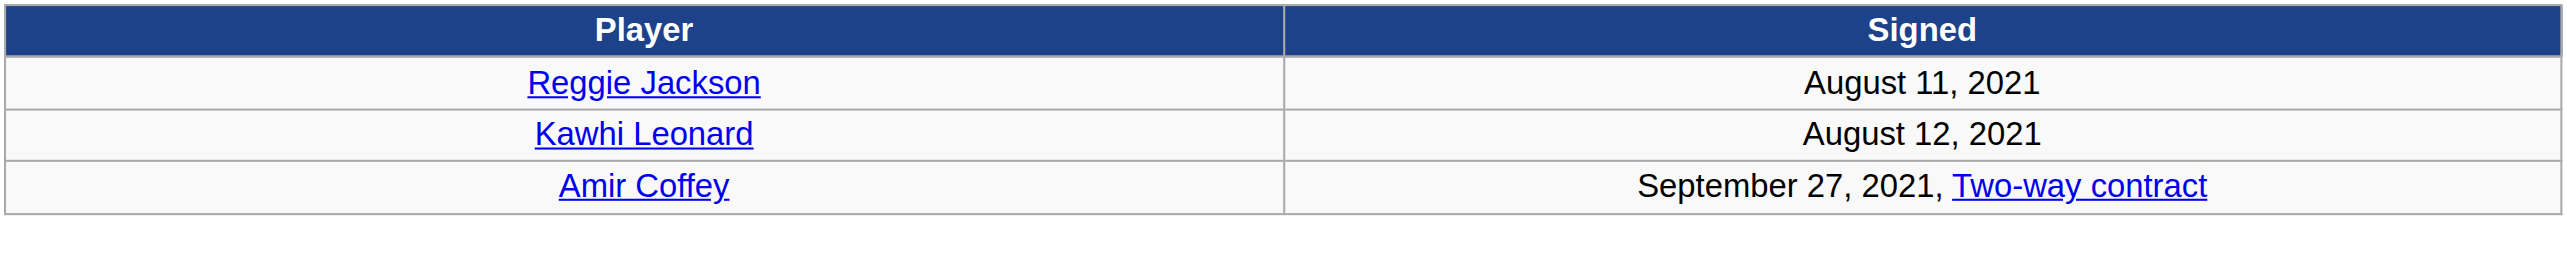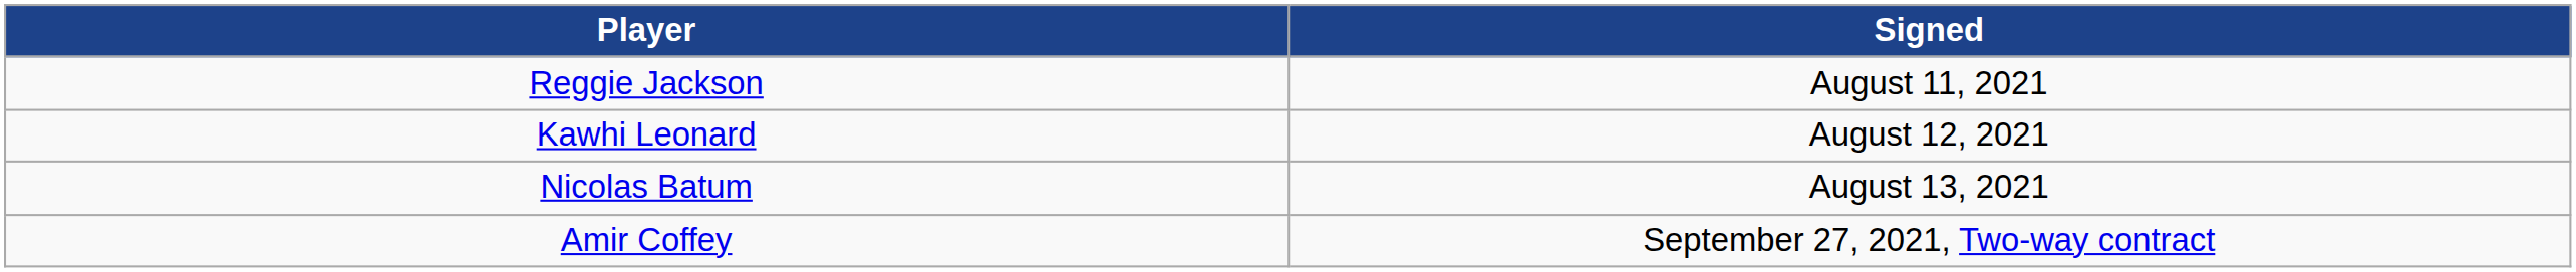 <table class="wikitable sortable sortable" style="text-align: center">
 <tr>
 <th style="background:#1d428a; color:white" width="10%">Player</th>
 <th style="background:#1d428a; color:white" width="10%">Signed</th>
 </tr>
 <tr>
 <td><a href='#'>Reggie Jackson</a></td>
 <td>August 11, 2021</td>
 </tr>
 <tr>
 <td><a href='#'>Kawhi Leonard</a></td>
 <td>August 12, 2021</td>
 </tr>
 <tr>
+<td><a href='#'>Nicolas Batum</a></td>
+<td>August 13, 2021</td>
+</tr>
+<tr>
 <td><a href='#'>Amir Coffey</a></td>
 <td>September 27, 2021, <a href='#'>Two-way contract</a></td>
 </tr>
 </table>
